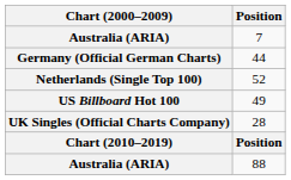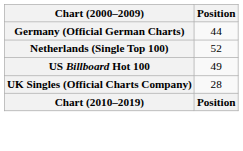 <table class="wikitable plainrowheaders sortable">
 <tr>
 <th>Chart (2000–2009)</th>
 <th>Position</th>
-</tr>
-<tr>
-<th scope="row">Australia (ARIA)</th>
-<td style="text-align:center;">7</td>
 </tr>
 <tr>
 <th scope="row">Germany (Official German Charts)</th>
 <td style="text-align:center;">44</td>
 </tr>
 <tr>
 <th scope="row">Netherlands (Single Top 100)</th>
 <td align="center">52</td>
 </tr>
 <tr>
 <th scope="row">US <em>Billboard</em> Hot 100</th>
 <td style="text-align:center;">49</td>
 </tr>
 <tr>
 <th scope="row">UK Singles (Official Charts Company)</th>
 <td style="text-align:center;">28</td>
 </tr>
 <tr>
 <th>Chart (2010–2019)</th>
 <th>Position</th>
 </tr>
-<tr>
-<th scope="row">Australia (ARIA)</th>
-<td style="text-align:center;">88</td>
-</tr>
 </table>
